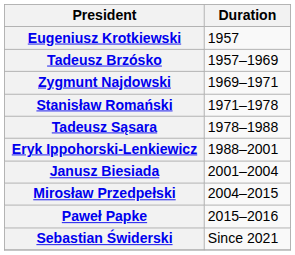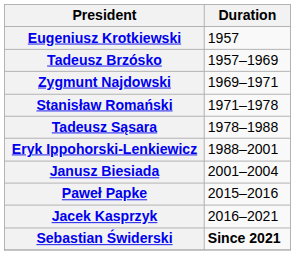 <table class="wikitable">
 <tr>
 <th width="220">President</th>
 <th width="90">Duration</th>
 </tr>
 <tr>
 <th><a href='#'>Eugeniusz Krotkiewski</a></th>
 <td>1957</td>
 </tr>
 <tr>
 <th><a href='#'>Tadeusz Brzósko</a></th>
 <td>1957–1969</td>
 </tr>
 <tr>
 <th><a href='#'>Zygmunt Najdowski</a></th>
 <td>1969–1971</td>
 </tr>
 <tr>
 <th><a href='#'>Stanisław Romański</a></th>
 <td>1971–1978</td>
 </tr>
 <tr>
 <th><a href='#'>Tadeusz Sąsara</a></th>
 <td>1978–1988</td>
 </tr>
 <tr>
 <th><a href='#'>Eryk Ippohorski-Lenkiewicz</a></th>
 <td>1988–2001</td>
 </tr>
 <tr>
 <th><a href='#'>Janusz Biesiada</a></th>
 <td>2001–2004</td>
 </tr>
 <tr>
-<th><a href='#'>Mirosław Przedpełski</a></th>
-<td>2004–2015</td>
-</tr>
-<tr>
 <th><a href='#'>Paweł Papke</a></th>
 <td>2015–2016</td>
 </tr>
 <tr>
+<th><a href='#'>Jacek Kasprzyk</a></th>
+<td>2016–2021</td>
+</tr>
+<tr>
 <th><a href='#'>Sebastian Świderski</a></th>
-<td>Since 2021</td>
+<td><strong>Since 2021</strong></td>
 </tr>
 <tr>
 </tr>
 </table>
